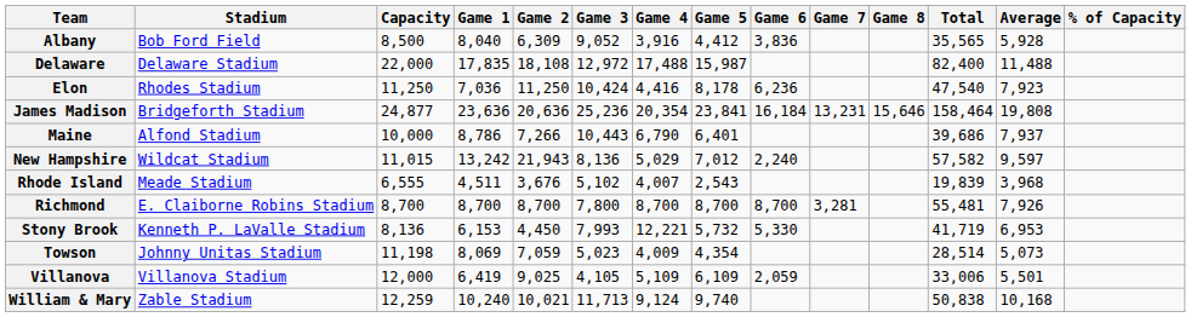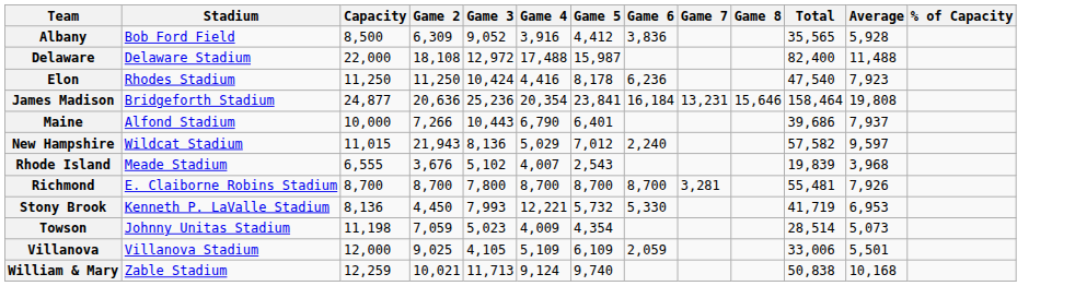 <table class="wikitable sortable">
 <tr>
 <th>Team</th>
 <th>Stadium</th>
 <th>Capacity</th>
-<th>Game 1</th>
 <th>Game 2</th>
 <th>Game 3</th>
 <th>Game 4</th>
 <th>Game 5</th>
 <th>Game 6</th>
 <th>Game 7</th>
 <th>Game 8</th>
 <th>Total</th>
 <th>Average</th>
 <th>% of Capacity</th>
 </tr>
 <tr>
 <th style=>Albany</th>
 <td><a href='#'>Bob Ford Field</a></td>
 <td>8,500</td>
-<td>8,040</td>
 <td>6,309</td>
 <td>9,052</td>
 <td>3,916</td>
 <td>4,412</td>
 <td>3,836</td>
 <td></td>
 <td></td>
 <td>35,565</td>
 <td>5,928</td>
 <td></td>
 </tr>
 <tr>
 <th style=>Delaware</th>
 <td><a href='#'>Delaware Stadium</a></td>
 <td>22,000</td>
-<td>17,835</td>
 <td>18,108</td>
 <td>12,972</td>
 <td>17,488</td>
 <td>15,987</td>
 <td></td>
 <td></td>
 <td></td>
 <td>82,400</td>
 <td>11,488</td>
 <td></td>
 </tr>
 <tr>
 <th style=>Elon</th>
 <td><a href='#'>Rhodes Stadium</a></td>
 <td>11,250</td>
-<td>7,036</td>
 <td>11,250</td>
 <td>10,424</td>
 <td>4,416</td>
 <td>8,178</td>
 <td>6,236</td>
 <td></td>
 <td></td>
 <td>47,540</td>
 <td>7,923</td>
 <td></td>
 </tr>
 <tr>
 <th style=>James Madison</th>
 <td><a href='#'>Bridgeforth Stadium</a></td>
 <td>24,877</td>
-<td>23,636</td>
 <td>20,636</td>
 <td>25,236</td>
 <td>20,354</td>
 <td>23,841</td>
 <td>16,184</td>
 <td>13,231</td>
 <td>15,646</td>
 <td>158,464</td>
 <td>19,808</td>
 <td></td>
 </tr>
 <tr>
 <th style=>Maine</th>
 <td><a href='#'>Alfond Stadium</a></td>
 <td>10,000</td>
-<td>8,786</td>
 <td>7,266</td>
 <td>10,443</td>
 <td>6,790</td>
 <td>6,401</td>
 <td></td>
 <td></td>
 <td></td>
 <td>39,686</td>
 <td>7,937</td>
 <td></td>
 </tr>
 <tr>
 <th style=>New Hampshire</th>
 <td><a href='#'>Wildcat Stadium</a></td>
 <td>11,015</td>
-<td>13,242</td>
 <td>21,943</td>
 <td>8,136</td>
 <td>5,029</td>
 <td>7,012</td>
 <td>2,240</td>
 <td></td>
 <td></td>
 <td>57,582</td>
 <td>9,597</td>
 <td></td>
 </tr>
 <tr>
 <th style=>Rhode Island</th>
 <td><a href='#'>Meade Stadium</a></td>
 <td>6,555</td>
-<td>4,511</td>
 <td>3,676</td>
 <td>5,102</td>
 <td>4,007</td>
 <td>2,543</td>
 <td></td>
 <td></td>
 <td></td>
 <td>19,839</td>
 <td>3,968</td>
 <td></td>
 </tr>
 <tr>
 <th style=>Richmond</th>
 <td><a href='#'>E. Claiborne Robins Stadium</a></td>
 <td>8,700</td>
 <td>8,700</td>
-<td>8,700</td>
 <td>7,800</td>
 <td>8,700</td>
 <td>8,700</td>
 <td>8,700</td>
 <td>3,281</td>
 <td></td>
 <td>55,481</td>
 <td>7,926</td>
 <td></td>
 </tr>
 <tr>
 <th style=>Stony Brook</th>
 <td><a href='#'>Kenneth P. LaValle Stadium</a></td>
 <td>8,136</td>
-<td>6,153</td>
 <td>4,450</td>
 <td>7,993</td>
 <td>12,221</td>
 <td>5,732</td>
 <td>5,330</td>
 <td></td>
 <td></td>
 <td>41,719</td>
 <td>6,953</td>
 <td></td>
 </tr>
 <tr>
 <th style=>Towson</th>
 <td><a href='#'>Johnny Unitas Stadium</a></td>
 <td>11,198</td>
-<td>8,069</td>
 <td>7,059</td>
 <td>5,023</td>
 <td>4,009</td>
 <td>4,354</td>
 <td></td>
 <td></td>
 <td></td>
 <td>28,514</td>
 <td>5,073</td>
 <td></td>
 </tr>
 <tr>
 <th style=>Villanova</th>
 <td><a href='#'>Villanova Stadium</a></td>
 <td>12,000</td>
-<td>6,419</td>
 <td>9,025</td>
 <td>4,105</td>
 <td>5,109</td>
 <td>6,109</td>
 <td>2,059</td>
 <td></td>
 <td></td>
 <td>33,006</td>
 <td>5,501</td>
 <td></td>
 </tr>
 <tr>
 <th style=>William & Mary</th>
 <td><a href='#'>Zable Stadium</a></td>
 <td>12,259</td>
-<td>10,240</td>
 <td>10,021</td>
 <td>11,713</td>
 <td>9,124</td>
 <td>9,740</td>
 <td></td>
 <td></td>
 <td></td>
 <td>50,838</td>
 <td>10,168</td>
 <td></td>
 </tr>
 </table>
